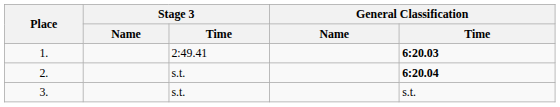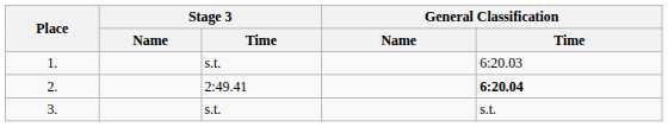 <table class=wikitable style="font-size:95%" width="80%">
 <tr>
 <th rowspan="2">Place</th>
 <th colspan="2">Stage 3</th>
 <th colspan="2">General Classification</th>
 </tr>
 <tr>
 <th>Name</th>
 <th>Time</th>
 <th>Name</th>
 <th>Time</th>
 </tr>
 <tr>
 <td align="center">1.</td>
 <td></td>
-<td>2:49.41</td>
+<td>s.t.</td>
 <td></td>
-<td><strong>6:20.03</strong></td>
+<td>6:20.03</td>
 </tr>
 <tr>
 <td align="center">2.</td>
 <td></td>
-<td>s.t.</td>
+<td>2:49.41</td>
 <td></td>
 <td><strong>6:20.04</strong></td>
 </tr>
 <tr>
 <td align="center">3.</td>
 <td></td>
 <td>s.t.</td>
 <td></td>
 <td>s.t.</td>
 </tr>
 </table>
